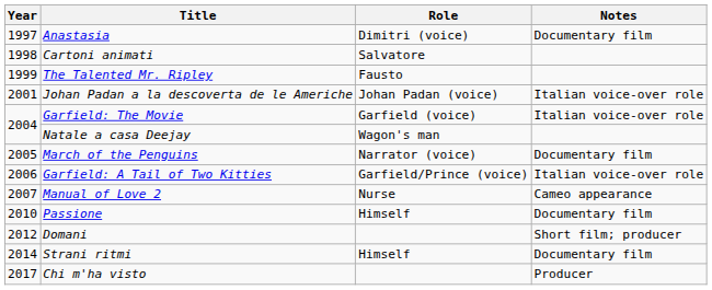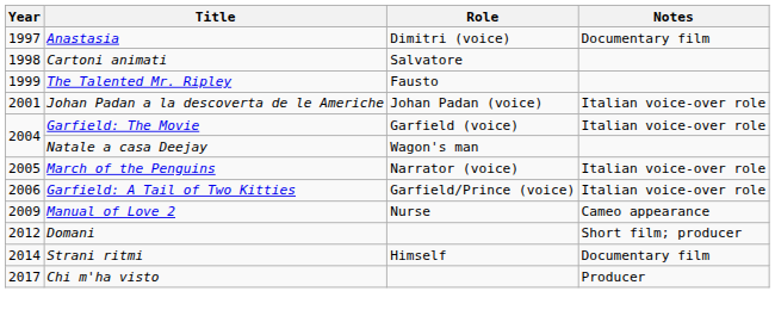 <table class="wikitable">
 <tr>
 <th>Year</th>
 <th>Title</th>
 <th>Role</th>
 <th>Notes</th>
 </tr>
 <tr>
 <td>1997</td>
 <td><em><a href='#'>Anastasia</a></em></td>
 <td>Dimitri (voice)</td>
 <td>Documentary film</td>
 </tr>
 <tr>
 <td>1998</td>
 <td><em>Cartoni animati</em></td>
 <td>Salvatore</td>
 <td></td>
 </tr>
 <tr>
 <td>1999</td>
 <td><em><a href='#'>The Talented Mr. Ripley</a></em></td>
 <td>Fausto</td>
 <td></td>
 </tr>
 <tr>
 <td>2001</td>
 <td><em>Johan Padan a la descoverta de le Americhe</em></td>
 <td>Johan Padan (voice)</td>
 <td>Italian voice-over role</td>
 </tr>
 <tr>
 <td rowspan="2">2004</td>
 <td><em><a href='#'>Garfield: The Movie</a></em></td>
 <td>Garfield (voice)</td>
 <td>Italian voice-over role</td>
 </tr>
 <tr>
 <td><em>Natale a casa Deejay</em></td>
 <td>Wagon's man</td>
 <td></td>
 </tr>
 <tr>
 <td>2005</td>
 <td><em><a href='#'>March of the Penguins</a></em></td>
 <td>Narrator (voice)</td>
-<td>Documentary film</td>
+<td>Italian voice-over role</td>
 </tr>
 <tr>
 <td>2006</td>
 <td><em><a href='#'>Garfield: A Tail of Two Kitties</a></em></td>
 <td>Garfield/Prince (voice)</td>
 <td>Italian voice-over role</td>
 </tr>
 <tr>
-<td>2007</td>
+<td>2009</td>
 <td><em><a href='#'>Manual of Love 2</a></em></td>
 <td>Nurse</td>
 <td>Cameo appearance</td>
-</tr>
-<tr>
-<td>2010</td>
-<td><em><a href='#'>Passione</a></em></td>
-<td>Himself</td>
-<td>Documentary film</td>
 </tr>
 <tr>
 <td>2012</td>
 <td><em>Domani</em></td>
 <td></td>
 <td>Short film; producer</td>
 </tr>
 <tr>
 <td>2014</td>
 <td><em>Strani ritmi</em></td>
 <td>Himself</td>
 <td>Documentary film</td>
 </tr>
 <tr>
 <td>2017</td>
 <td><em>Chi m'ha visto</em></td>
 <td></td>
 <td>Producer</td>
 </tr>
 </table>
